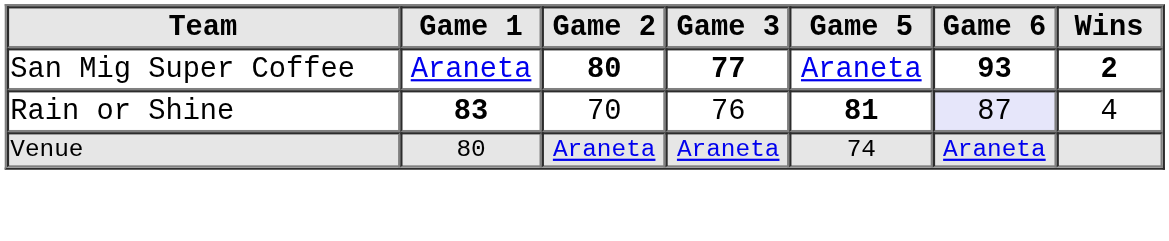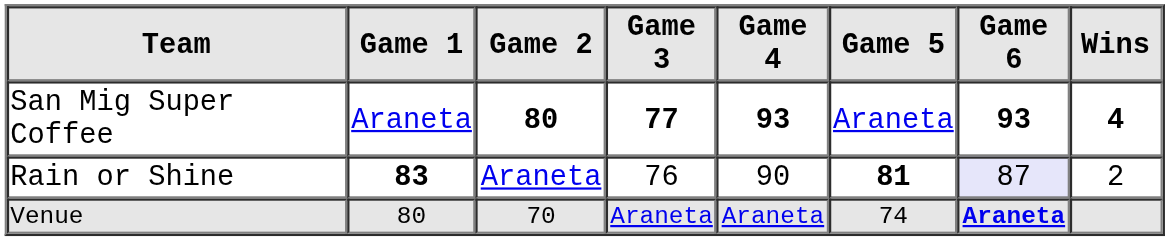 <table border=1 cellspacing=0 width=525 align=center>
 <tr style="text-align:center; background-color:#e6e6e6;">
 <th align=center width=30%>Team</th>
 <th width=8%>Game 1</th>
 <th width=8%>Game 2</th>
 <th width=8%>Game 3</th>
+<th width=8%>Game 4</th>
 <th width=8%>Game 5</th>
 <th width=8%>Game 6</th>
 <th width=8%>Wins</th>
 </tr>
 <tr style="text-align:center;">
 <td align=left>San Mig Super Coffee</td>
 <td><a href='#'>Araneta</a></td>
 <td><strong>80</strong></td>
 <td><strong>77</strong></td>
+<td><strong>93</strong></td>
 <td><a href='#'>Araneta</a></td>
 <td><strong>93</strong></td>
-<td><strong>2</strong></td>
+<td><strong>4</strong></td>
 </tr>
 <tr style="text-align:center;">
 <td align=left>Rain or Shine</td>
 <td><strong>83</strong></td>
-<td>70</td>
+<td><a href='#'>Araneta</a></td>
 <td>76</td>
+<td>90</td>
 <td><strong>81</strong></td>
 <td style="background: lavender;">87</td>
-<td>4</td>
+<td>2</td>
 </tr>
 <tr style="text-align:center; font-size: 85%; background-color:#e6e6e6;">
 <td align=left>Venue</td>
 <td>80</td>
+<td>70</td>
 <td><a href='#'>Araneta</a></td>
 <td><a href='#'>Araneta</a></td>
 <td>74</td>
-<td><a href='#'>Araneta</a></td>
+<td><strong><a href='#'>Araneta</a></strong></td>
 <td></td>
 </tr>
 </table>
